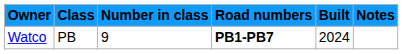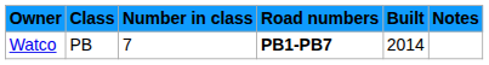 <table class="wikitable sortable">
 <tr style="background:#0F9BFD;">
 <td><strong>Owner</strong></td>
 <td><strong>Class</strong></td>
 <td><strong>Number in class</strong></td>
 <td><strong>Road numbers</strong></td>
 <td><strong>Built</strong></td>
 <td><strong>Notes</strong></td>
 </tr>
 <tr style="background:#FFFFFF;">
 <td><a href='#'>Watco</a></td>
 <td>PB</td>
-<td>9</td>
+<td>7</td>
 <td><strong>PB1-PB7</strong></td>
-<td>2024</td>
+<td>2014</td>
 <td></td>
 </tr>
 </table>
